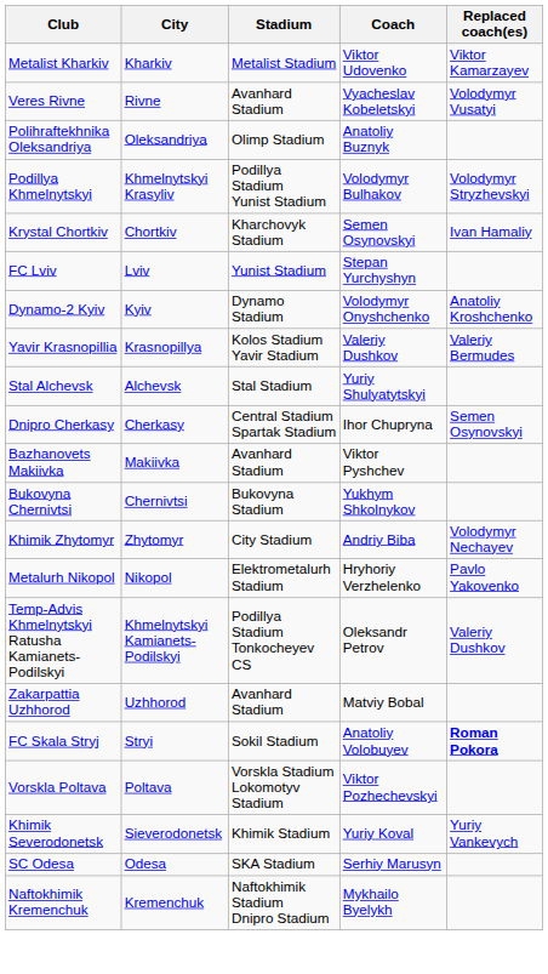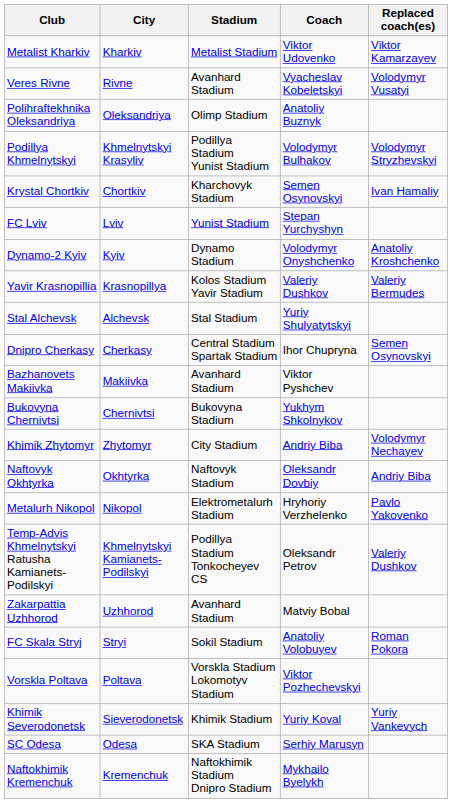 <table class="wikitable">
 <tr>
 <th>Club</th>
 <th>City</th>
 <th>Stadium</th>
 <th>Coach</th>
 <th>Replaced coach(es)</th>
 </tr>
 <tr>
 <td><a href='#'>Metalist Kharkiv</a></td>
 <td><a href='#'>Kharkiv</a></td>
 <td><a href='#'>Metalist Stadium</a></td>
 <td><a href='#'>Viktor Udovenko</a></td>
 <td><a href='#'>Viktor Kamarzayev</a></td>
 </tr>
 <tr>
 <td><a href='#'>Veres Rivne</a></td>
 <td><a href='#'>Rivne</a></td>
 <td>Avanhard Stadium</td>
 <td><a href='#'>Vyacheslav Kobeletskyi</a></td>
 <td><a href='#'>Volodymyr Vusatyi</a></td>
 </tr>
 <tr>
 <td><a href='#'>Polihraftekhnika Oleksandriya</a></td>
 <td><a href='#'>Oleksandriya</a></td>
 <td>Olimp Stadium</td>
 <td><a href='#'>Anatoliy Buznyk</a></td>
 <td></td>
 </tr>
 <tr>
 <td><a href='#'>Podillya Khmelnytskyi</a></td>
 <td><a href='#'>Khmelnytskyi</a><br><a href='#'>Krasyliv</a></td>
 <td>Podillya Stadium<br>Yunist Stadium</td>
 <td><a href='#'>Volodymyr Bulhakov</a></td>
 <td><a href='#'>Volodymyr Stryzhevskyi</a></td>
 </tr>
 <tr>
 <td><a href='#'>Krystal Chortkiv</a></td>
 <td><a href='#'>Chortkiv</a></td>
 <td>Kharchovyk Stadium</td>
 <td><a href='#'>Semen Osynovskyi</a></td>
 <td><a href='#'>Ivan Hamaliy</a></td>
 </tr>
 <tr>
 <td><a href='#'>FC Lviv</a></td>
 <td><a href='#'>Lviv</a></td>
 <td><a href='#'>Yunist Stadium</a></td>
 <td><a href='#'>Stepan Yurchyshyn</a></td>
 <td></td>
 </tr>
 <tr>
 <td><a href='#'>Dynamo-2 Kyiv</a></td>
 <td><a href='#'>Kyiv</a></td>
 <td>Dynamo Stadium</td>
 <td><a href='#'>Volodymyr Onyshchenko</a></td>
 <td><a href='#'>Anatoliy Kroshchenko</a></td>
 </tr>
 <tr>
 <td><a href='#'>Yavir Krasnopillia</a></td>
 <td><a href='#'>Krasnopillya</a></td>
 <td>Kolos Stadium<br>Yavir Stadium</td>
 <td><a href='#'>Valeriy Dushkov</a></td>
 <td><a href='#'>Valeriy Bermudes</a></td>
 </tr>
 <tr>
 <td><a href='#'>Stal Alchevsk</a></td>
 <td><a href='#'>Alchevsk</a></td>
 <td>Stal Stadium</td>
 <td><a href='#'>Yuriy Shulyatytskyi</a></td>
 <td></td>
 </tr>
 <tr>
 <td><a href='#'>Dnipro Cherkasy</a></td>
 <td><a href='#'>Cherkasy</a></td>
 <td>Central Stadium<br>Spartak Stadium</td>
 <td>Ihor Chupryna</td>
 <td><a href='#'>Semen Osynovskyi</a></td>
 </tr>
 <tr>
 <td><a href='#'>Bazhanovets Makiivka</a></td>
 <td><a href='#'>Makiivka</a></td>
 <td>Avanhard Stadium</td>
 <td>Viktor Pyshchev</td>
 <td></td>
 </tr>
 <tr>
 <td><a href='#'>Bukovyna Chernivtsi</a></td>
 <td><a href='#'>Chernivtsi</a></td>
 <td>Bukovyna Stadium</td>
 <td><a href='#'>Yukhym Shkolnykov</a></td>
 <td></td>
 </tr>
 <tr>
 <td><a href='#'>Khimik Zhytomyr</a></td>
 <td><a href='#'>Zhytomyr</a></td>
 <td>City Stadium</td>
 <td><a href='#'>Andriy Biba</a></td>
 <td><a href='#'>Volodymyr Nechayev</a></td>
 </tr>
 <tr>
+<td><a href='#'>Naftovyk Okhtyrka</a></td>
+<td><a href='#'>Okhtyrka</a></td>
+<td>Naftovyk Stadium</td>
+<td><a href='#'>Oleksandr Dovbiy</a></td>
+<td><a href='#'>Andriy Biba</a></td>
+</tr>
+<tr>
 <td><a href='#'>Metalurh Nikopol</a></td>
 <td><a href='#'>Nikopol</a></td>
 <td>Elektrometalurh Stadium</td>
 <td>Hryhoriy Verzhelenko</td>
 <td><a href='#'>Pavlo Yakovenko</a></td>
 </tr>
 <tr>
 <td><a href='#'>Temp-Advis Khmelnytskyi</a><br>Ratusha Kamianets-Podilskyi</td>
 <td><a href='#'>Khmelnytskyi</a><br><a href='#'>Kamianets-Podilskyi</a></td>
 <td>Podillya Stadium<br>Tonkocheyev CS</td>
 <td>Oleksandr Petrov</td>
 <td><a href='#'>Valeriy Dushkov</a></td>
 </tr>
 <tr>
 <td><a href='#'>Zakarpattia Uzhhorod</a></td>
 <td><a href='#'>Uzhhorod</a></td>
 <td>Avanhard Stadium</td>
 <td>Matviy Bobal</td>
 <td></td>
 </tr>
 <tr>
 <td><a href='#'>FC Skala Stryj</a></td>
 <td><a href='#'>Stryi</a></td>
 <td>Sokil Stadium</td>
 <td><a href='#'>Anatoliy Volobuyev</a></td>
-<td><strong><a href='#'>Roman Pokora</a></strong></td>
+<td><a href='#'>Roman Pokora</a></td>
 </tr>
 <tr>
 <td><a href='#'>Vorskla Poltava</a></td>
 <td><a href='#'>Poltava</a></td>
 <td>Vorskla Stadium<br>Lokomotyv Stadium</td>
 <td><a href='#'>Viktor Pozhechevskyi</a></td>
 <td></td>
 </tr>
 <tr>
 <td><a href='#'>Khimik Severodonetsk</a></td>
 <td><a href='#'>Sieverodonetsk</a></td>
 <td>Khimik Stadium</td>
 <td><a href='#'>Yuriy Koval</a></td>
 <td><a href='#'>Yuriy Vankevych</a></td>
 </tr>
 <tr>
 <td><a href='#'>SC Odesa</a></td>
 <td><a href='#'>Odesa</a></td>
 <td>SKA Stadium</td>
 <td><a href='#'>Serhiy Marusyn</a></td>
 <td></td>
 </tr>
 <tr>
 <td><a href='#'>Naftokhimik Kremenchuk</a></td>
 <td><a href='#'>Kremenchuk</a></td>
 <td>Naftokhimik Stadium<br>Dnipro Stadium</td>
 <td><a href='#'>Mykhailo Byelykh</a></td>
 <td></td>
 </tr>
 </table>
